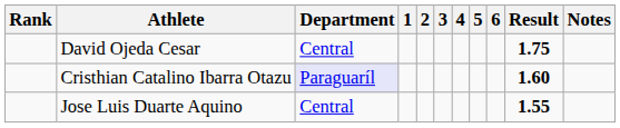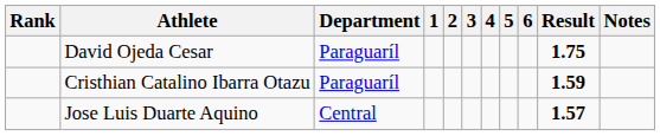 <table class="sortable wikitable" style="text-align:center">
 <tr>
 <th>Rank</th>
 <th>Athlete</th>
 <th>Department</th>
 <th>1</th>
 <th>2</th>
 <th>3</th>
 <th>4</th>
 <th>5</th>
 <th>6</th>
 <th>Result</th>
 <th>Notes</th>
 </tr>
 <tr>
 <td></td>
 <td align="left">David Ojeda Cesar</td>
-<td align="left"><a href='#'>Central</a></td>
+<td align="left"><a href='#'>Paraguaríl</a></td>
 <td></td>
 <td></td>
 <td></td>
 <td></td>
 <td></td>
 <td></td>
 <td><strong>1.75</strong></td>
 <td></td>
 </tr>
 <tr>
 <td></td>
 <td align="left">Cristhian Catalino Ibarra Otazu</td>
-<td align="left" style="background: lavender;"><a href='#'>Paraguaríl</a></td>
+<td align="left"><a href='#'>Paraguaríl</a></td>
 <td></td>
 <td></td>
 <td></td>
 <td></td>
 <td></td>
 <td></td>
-<td><strong>1.60</strong></td>
+<td><strong>1.59</strong></td>
 <td></td>
 </tr>
 <tr>
 <td></td>
 <td align="left">Jose Luis Duarte Aquino</td>
 <td align="left"><a href='#'>Central</a></td>
 <td></td>
 <td></td>
 <td></td>
 <td></td>
 <td></td>
 <td></td>
-<td><strong>1.55</strong></td>
+<td><strong>1.57</strong></td>
 <td></td>
 </tr>
 </table>
